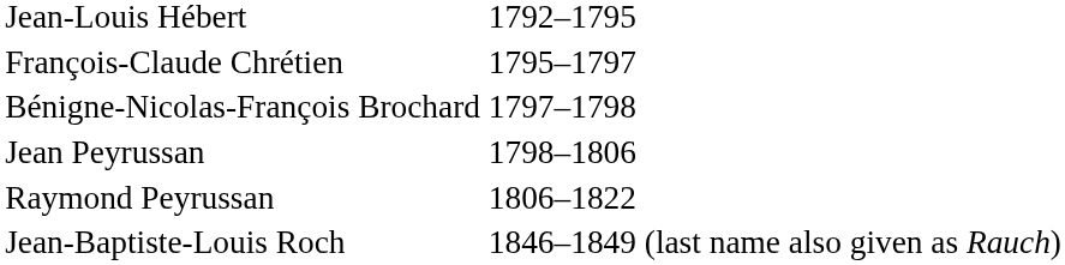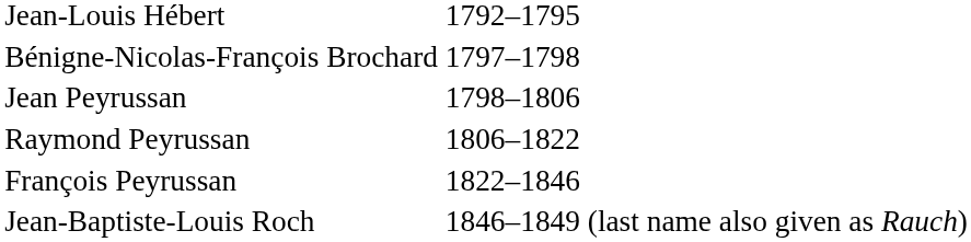 <table>
 <tr>
 <td>Jean-Louis Hébert</td>
 <td>1792–1795</td>
-</tr>
-<tr>
-<td>François-Claude Chrétien</td>
-<td>1795–1797</td>
 </tr>
 <tr>
 <td>Bénigne-Nicolas-François Brochard</td>
 <td>1797–1798</td>
 </tr>
 <tr>
 <td>Jean Peyrussan</td>
 <td>1798–1806</td>
 </tr>
 <tr>
 <td>Raymond Peyrussan</td>
 <td>1806–1822</td>
 </tr>
 <tr>
+<td>François Peyrussan</td>
+<td>1822–1846</td>
+</tr>
+<tr>
 <td>Jean-Baptiste-Louis Roch</td>
 <td>1846–1849 (last name also given as <em>Rauch</em>)</td>
 </tr>
 </table>
